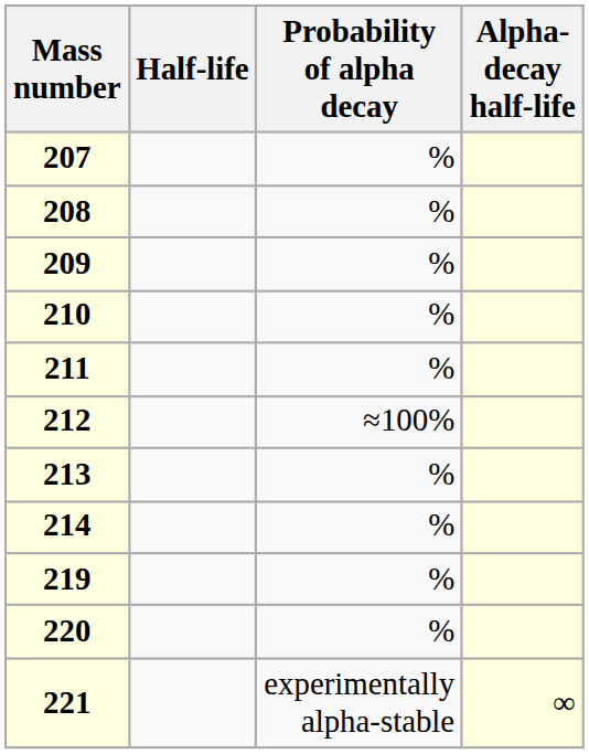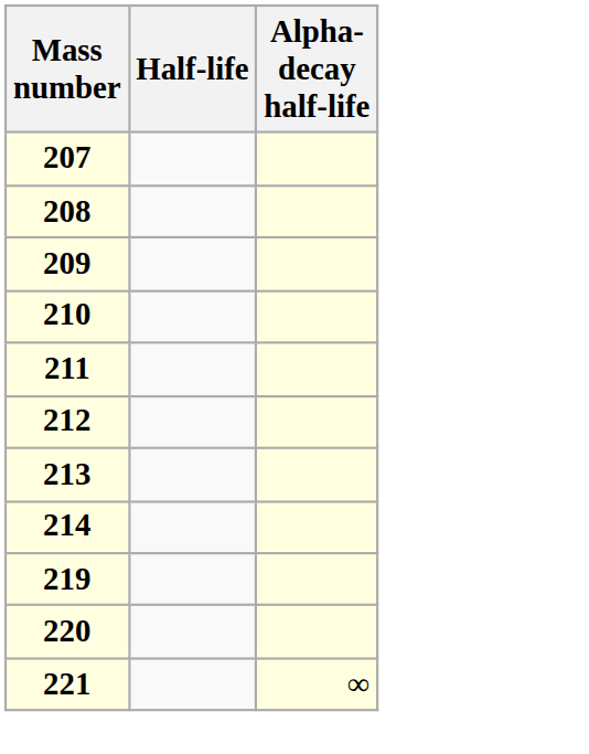 <table class="wikitable sortable" style="font-size:85%; text-align:right">
 <tr>
 <th>Mass<br>number</th>
 <th>Half-life</th>
-<th>Probability<br>of alpha<br>decay</th>
 <th>Alpha-<br>decay<br>half-life</th>
 </tr>
 <tr>
 <th style="background:lightyellow;">207</th>
 <td></td>
-<td>%</td>
 <td style="background:lightyellow;"></td>
 </tr>
 <tr>
 <th style="background:lightyellow;">208</th>
 <td></td>
-<td>%</td>
 <td style="background:lightyellow;"></td>
 </tr>
 <tr>
 <th style="background:lightyellow;">209</th>
 <td></td>
-<td>%</td>
 <td style="background:lightyellow;"></td>
 </tr>
 <tr>
 <th style="background:lightyellow;">210</th>
 <td></td>
-<td>%</td>
 <td style="background:lightyellow;"></td>
 </tr>
 <tr>
 <th style="background:lightyellow;">211</th>
 <td></td>
-<td>%</td>
 <td style="background:lightyellow;"></td>
 </tr>
 <tr>
 <th style="background:lightyellow;">212</th>
 <td></td>
-<td>≈100%</td>
 <td style="background:lightyellow;"></td>
 </tr>
 <tr>
 <th style="background:lightyellow;">213</th>
 <td></td>
-<td>%</td>
 <td style="background:lightyellow;"></td>
 </tr>
 <tr>
 <th style="background:lightyellow;">214</th>
 <td></td>
-<td>%</td>
 <td style="background:lightyellow;"></td>
 </tr>
 <tr>
 <th style="background:lightyellow;">219</th>
 <td></td>
-<td>%</td>
 <td style="background:lightyellow;"></td>
 </tr>
 <tr>
 <th style="background:lightyellow;">220</th>
 <td></td>
-<td>%</td>
 <td style="background:lightyellow;"></td>
 </tr>
 <tr>
 <th style="background:lightyellow;">221</th>
 <td></td>
-<td>experimentally<br>alpha-stable</td>
 <td style="background:lightyellow;">∞</td>
 </tr>
 </table>
